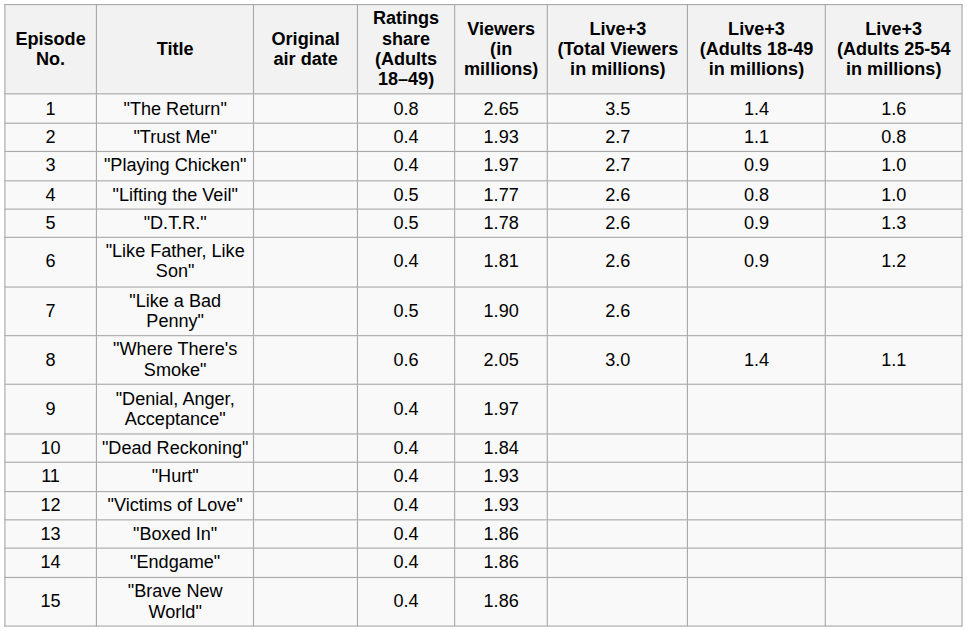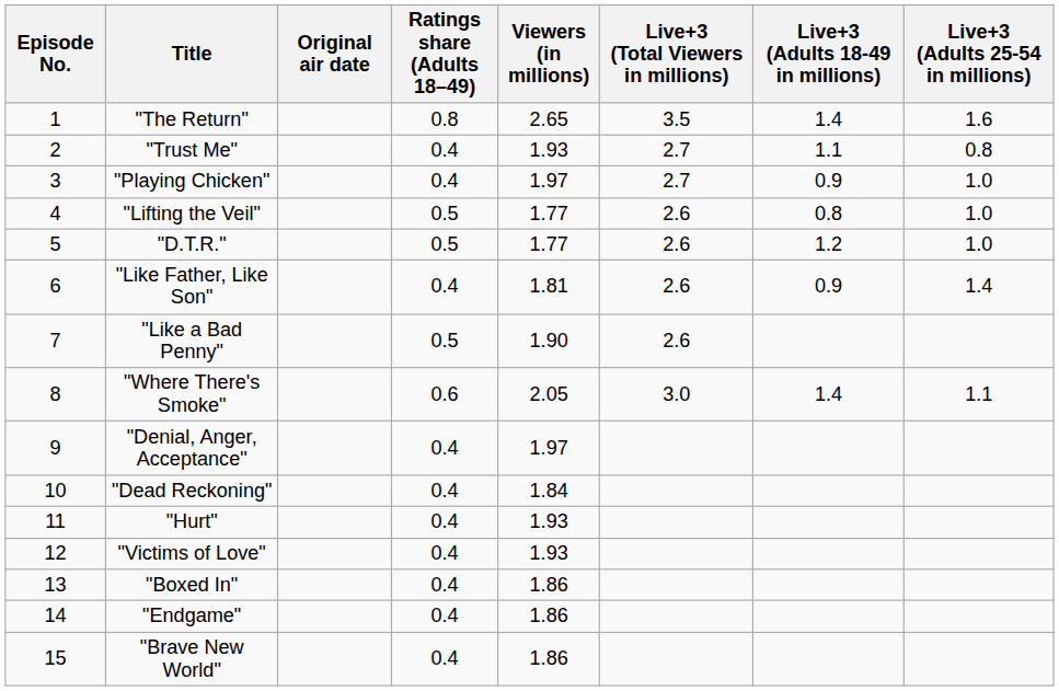 <table class="wikitable" style="text-align:center; width: 96%; margin-left: auto; margin-right: auto;">
 <tr>
 <th>Episode No.</th>
 <th>Title</th>
 <th>Original air date</th>
 <th>Ratings share<br>(Adults 18–49)</th>
 <th>Viewers<br>(in millions)</th>
 <th>Live+3 <br>(Total Viewers in millions)</th>
 <th>Live+3 <br>(Adults 18-49 in millions)</th>
 <th>Live+3 <br>(Adults 25-54 in millions)</th>
 </tr>
 <tr>
 <td>1</td>
 <td>"The Return"</td>
 <td></td>
 <td>0.8</td>
 <td>2.65</td>
 <td>3.5</td>
 <td>1.4</td>
 <td>1.6</td>
 </tr>
 <tr>
 <td>2</td>
 <td>"Trust Me"</td>
 <td></td>
 <td>0.4</td>
 <td>1.93</td>
 <td>2.7</td>
 <td>1.1</td>
 <td>0.8</td>
 </tr>
 <tr>
 <td>3</td>
 <td>"Playing Chicken"</td>
 <td></td>
 <td>0.4</td>
 <td>1.97</td>
 <td>2.7</td>
 <td>0.9</td>
 <td>1.0</td>
 </tr>
 <tr>
 <td>4</td>
 <td>"Lifting the Veil"</td>
 <td></td>
 <td>0.5</td>
 <td>1.77</td>
 <td>2.6</td>
 <td>0.8</td>
 <td>1.0</td>
 </tr>
 <tr>
 <td>5</td>
 <td>"D.T.R."</td>
 <td></td>
 <td>0.5</td>
-<td>1.78</td>
+<td>1.77</td>
 <td>2.6</td>
-<td>0.9</td>
-<td>1.3</td>
+<td>1.2</td>
+<td>1.0</td>
 </tr>
 <tr>
 <td>6</td>
 <td>"Like Father, Like Son"</td>
 <td></td>
 <td>0.4</td>
 <td>1.81</td>
 <td>2.6</td>
 <td>0.9</td>
-<td>1.2</td>
+<td>1.4</td>
 </tr>
 <tr>
 <td>7</td>
 <td>"Like a Bad Penny"</td>
 <td></td>
 <td>0.5</td>
 <td>1.90</td>
 <td>2.6</td>
 <td></td>
 <td></td>
 </tr>
 <tr>
 <td>8</td>
 <td>"Where There's Smoke"</td>
 <td></td>
 <td>0.6</td>
 <td>2.05</td>
 <td>3.0</td>
 <td>1.4</td>
 <td>1.1</td>
 </tr>
 <tr>
 <td>9</td>
 <td>"Denial, Anger, Acceptance"</td>
 <td></td>
 <td>0.4</td>
 <td>1.97</td>
 <td></td>
 <td></td>
 <td></td>
 </tr>
 <tr>
 <td>10</td>
 <td>"Dead Reckoning"</td>
 <td></td>
 <td>0.4</td>
 <td>1.84</td>
 <td></td>
 <td></td>
 <td></td>
 </tr>
 <tr>
 <td>11</td>
 <td>"Hurt"</td>
 <td></td>
 <td>0.4</td>
 <td>1.93</td>
 <td></td>
 <td></td>
 <td></td>
 </tr>
 <tr>
 <td>12</td>
 <td>"Victims of Love"</td>
 <td></td>
 <td>0.4</td>
 <td>1.93</td>
 <td></td>
 <td></td>
 <td></td>
 </tr>
 <tr>
 <td>13</td>
 <td>"Boxed In"</td>
 <td></td>
 <td>0.4</td>
 <td>1.86</td>
 <td></td>
 <td></td>
 <td></td>
 </tr>
 <tr>
 <td>14</td>
 <td>"Endgame"</td>
 <td></td>
 <td>0.4</td>
 <td>1.86</td>
 <td></td>
 <td></td>
 <td></td>
 </tr>
 <tr>
 <td>15</td>
 <td>"Brave New World"</td>
 <td></td>
 <td>0.4</td>
 <td>1.86</td>
 <td></td>
 <td></td>
 <td></td>
 </tr>
 </table>
